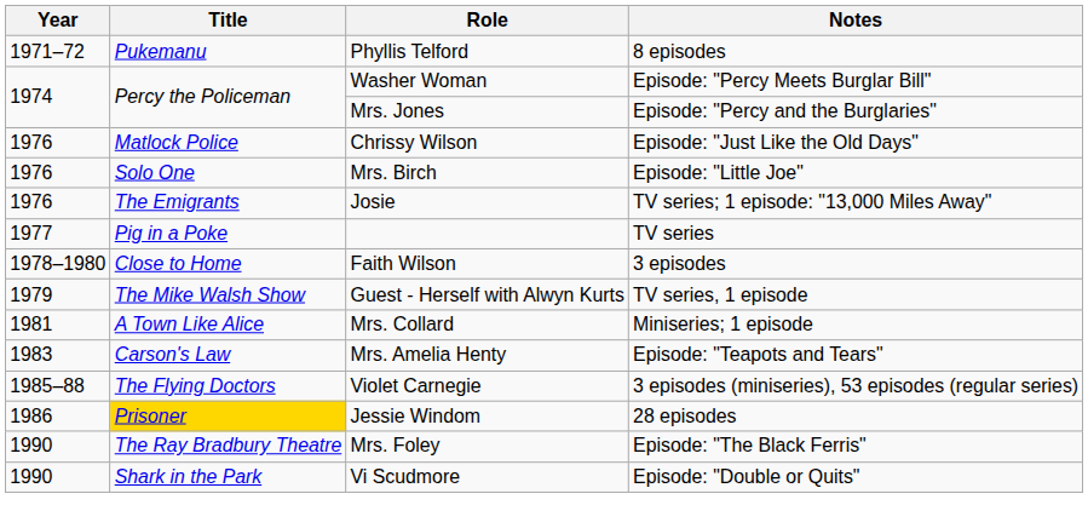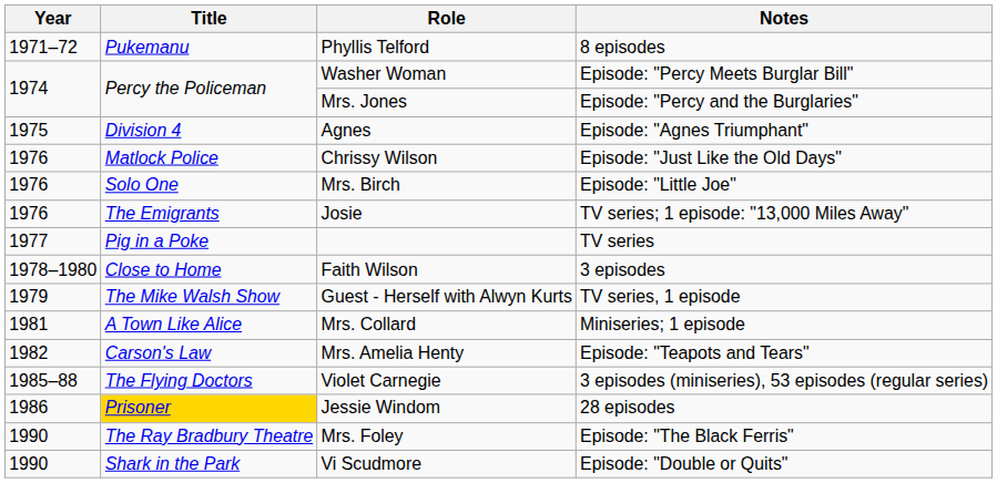 <table class="wikitable">
 <tr>
 <th>Year</th>
 <th>Title</th>
 <th>Role</th>
 <th>Notes</th>
 </tr>
 <tr>
 <td>1971–72</td>
 <td><em><a href='#'>Pukemanu</a></em></td>
 <td>Phyllis Telford</td>
 <td>8 episodes</td>
 </tr>
 <tr>
 <td rowspan="2">1974</td>
 <td rowspan="2"><em>Percy the Policeman</em></td>
 <td>Washer Woman</td>
 <td>Episode: "Percy Meets Burglar Bill"</td>
 </tr>
 <tr>
 <td>Mrs. Jones</td>
 <td>Episode: "Percy and the Burglaries"</td>
+</tr>
+<tr>
+<td>1975</td>
+<td><em><a href='#'>Division 4</a></em></td>
+<td>Agnes</td>
+<td>Episode: "Agnes Triumphant"</td>
 </tr>
 <tr>
 <td>1976</td>
 <td><em><a href='#'>Matlock Police</a></em></td>
 <td>Chrissy Wilson</td>
 <td>Episode: "Just Like the Old Days"</td>
 </tr>
 <tr>
 <td>1976</td>
 <td><em><a href='#'>Solo One</a></em></td>
 <td>Mrs. Birch</td>
 <td>Episode: "Little Joe"</td>
 </tr>
 <tr>
 <td>1976</td>
 <td><em><a href='#'>The Emigrants</a></em></td>
 <td>Josie</td>
 <td>TV series; 1 episode: "13,000 Miles Away"</td>
 </tr>
 <tr>
 <td>1977</td>
 <td><em><a href='#'>Pig in a Poke</a></em></td>
 <td></td>
 <td>TV series</td>
 </tr>
 <tr>
 <td>1978–1980</td>
 <td><em><a href='#'>Close to Home</a></em></td>
 <td>Faith Wilson</td>
 <td>3 episodes</td>
 </tr>
 <tr>
 <td>1979</td>
 <td><em><a href='#'>The Mike Walsh Show</a></em></td>
 <td>Guest - Herself with Alwyn Kurts</td>
 <td>TV series, 1 episode</td>
 </tr>
 <tr>
 <td>1981</td>
 <td><em><a href='#'>A Town Like Alice</a></em></td>
 <td>Mrs. Collard</td>
 <td>Miniseries; 1 episode</td>
 </tr>
 <tr>
-<td>1983</td>
+<td>1982</td>
 <td><em><a href='#'>Carson's Law</a></em></td>
 <td>Mrs. Amelia Henty</td>
 <td>Episode: "Teapots and Tears"</td>
 </tr>
 <tr>
 <td>1985–88</td>
 <td><em><a href='#'>The Flying Doctors</a></em></td>
 <td>Violet Carnegie</td>
 <td>3 episodes (miniseries), 53 episodes (regular series)</td>
 </tr>
 <tr>
 <td>1986</td>
 <td style="background: gold;"><em><a href='#'>Prisoner</a></em></td>
 <td>Jessie Windom</td>
 <td>28 episodes</td>
 </tr>
 <tr>
 <td>1990</td>
 <td><em><a href='#'>The Ray Bradbury Theatre</a></em></td>
 <td>Mrs. Foley</td>
 <td>Episode: "The Black Ferris"</td>
 </tr>
 <tr>
 <td>1990</td>
 <td><em><a href='#'>Shark in the Park</a></em></td>
 <td>Vi Scudmore</td>
 <td>Episode: "Double or Quits"</td>
 </tr>
 </table>
